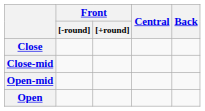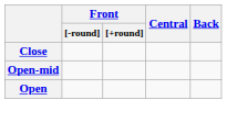 <table class=wikitable style=text-align:center>
 <tr>
 <th rowspan=2></th>
 <th colspan=2><a href='#'>Front</a></th>
 <th rowspan=2><a href='#'>Central</a></th>
 <th rowspan=2><a href='#'>Back</a></th>
 </tr>
 <tr>
 <th><small>[-round]</small></th>
 <th><small>[+round]</small></th>
 </tr>
 <tr>
 <th><a href='#'>Close</a></th>
-<td></td>
-<td></td>
-<td></td>
-<td></td>
-</tr>
-<tr>
-<th><a href='#'>Close-mid</a></th>
 <td></td>
 <td></td>
 <td></td>
 <td></td>
 </tr>
 <tr>
 <th><a href='#'>Open-mid</a></th>
 <td></td>
 <td></td>
 <td></td>
 <td></td>
 </tr>
 <tr>
 <th><a href='#'>Open</a></th>
 <td></td>
 <td></td>
 <td></td>
 <td></td>
 </tr>
 </table>
